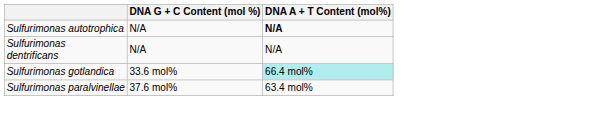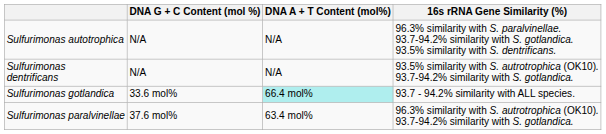 <table class="wikitable">
 <tr>
 <th></th>
 <th>DNA G + C Content (mol %)</th>
 <th>DNA A + T Content (mol%)</th>
+<th>16s rRNA Gene Similarity (%)</th>
 </tr>
 <tr>
 <td><em>Sulfurimonas</em> <em>autotrophica</em></td>
 <td>N/A</td>
-<td><strong>N/A</strong></td>
+<td>N/A</td>
+<td>96.3% similarity with <em>S. paralvinellae.</em><br>93.7-94.2% similarity with <em>S. gotlandica.</em><br>93.5% similarity with <em>S. dentrificans.</em></td>
 </tr>
 <tr>
 <td><em>Sulfurimonas</em><br><em>dentrificans</em></td>
 <td>N/A</td>
 <td>N/A</td>
+<td>93.5% similarity with <em>S. autrotrophica</em> (OK10)<em>.</em><br>93.7-94.2% similarity with <em>S. gotlandica.</em></td>
 </tr>
 <tr>
 <td><em>Sulfurimonas</em> <em>gotlandica</em></td>
 <td>33.6 mol%</td>
 <td style="background: paleturquoise;">66.4 mol%</td>
+<td>93.7 - 94.2% similarity with ALL species.</td>
 </tr>
 <tr>
 <td><em>Sulfurimonas</em> <em>paralvinellae</em></td>
 <td>37.6 mol%</td>
 <td>63.4 mol%</td>
+<td>96.3% similarity with <em>S. autrotrophica</em> (OK10)<em>.</em><br>93.7-94.2% similarity with <em>S. gotlandica.</em></td>
 </tr>
 </table>
